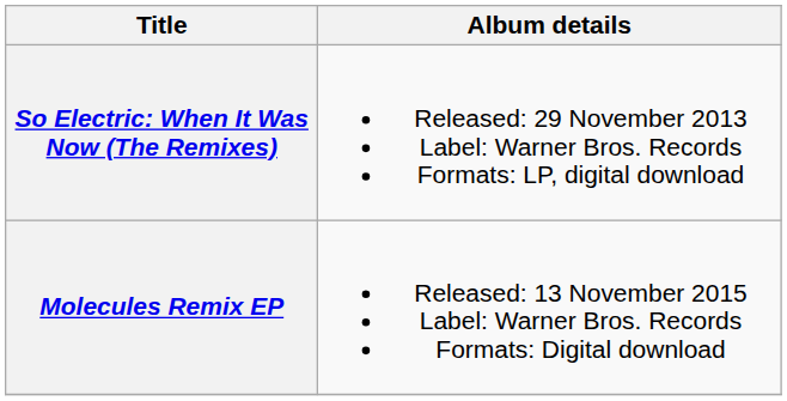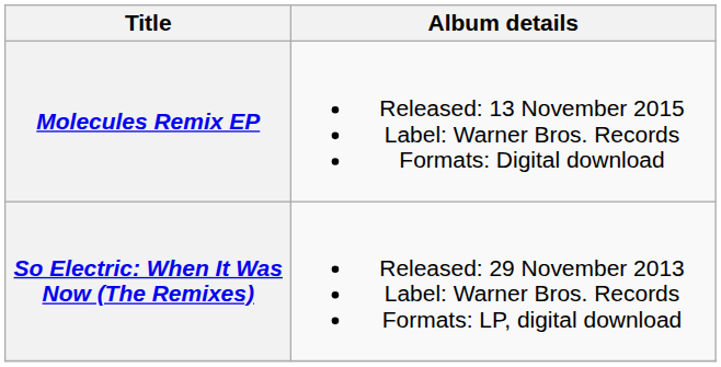 <table class="wikitable plainrowheaders" style="text-align:center;">
 <tr>
 <th scope="col" style="width:12em;">Title</th>
 <th scope="col" style="width:18em;">Album details</th>
 </tr>
 <tr>
+<th scope="row"><em><a href='#'>Molecules Remix EP</a></em></th>
+<td><br><ul><li>Released: 13 November 2015</li><li>Label: Warner Bros. Records</li><li>Formats: Digital download</li></ul></td>
+</tr>
+<tr>
 <th scope="row"><em><a href='#'>So Electric: When It Was Now (The Remixes)</a></em></th>
 <td><br><ul><li>Released: 29 November 2013</li><li>Label: Warner Bros. Records</li><li>Formats: LP, digital download</li></ul></td>
 </tr>
 <tr>
-<th scope="row"><em><a href='#'>Molecules Remix EP</a></em></th>
-<td><br><ul><li>Released: 13 November 2015</li><li>Label: Warner Bros. Records</li><li>Formats: Digital download</li></ul></td>
-</tr>
-<tr>
 </tr>
 </table>
